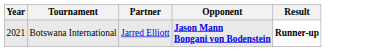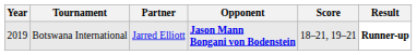 <table class="sortable wikitable" style="font-size: 90%;">
 <tr>
 <th>Year</th>
 <th>Tournament</th>
 <th>Partner</th>
 <th>Opponent</th>
+<th>Score</th>
 <th>Result</th>
 </tr>
 <tr style="background:#E9E9E9">
-<td align="center">2021</td>
+<td align="center">2019</td>
 <td align="left">Botswana International</td>
 <td align="left"> <a href='#'>Jarred Elliott</a></td>
 <td align="left"><strong> <a href='#'>Jason Mann</a><br> <a href='#'>Bongani von Bodenstein</a></strong></td>
+<td align="left">18–21, 19–21</td>
 <td style="text-align:left; background:white"> <strong>Runner-up</strong></td>
 </tr>
 </table>
